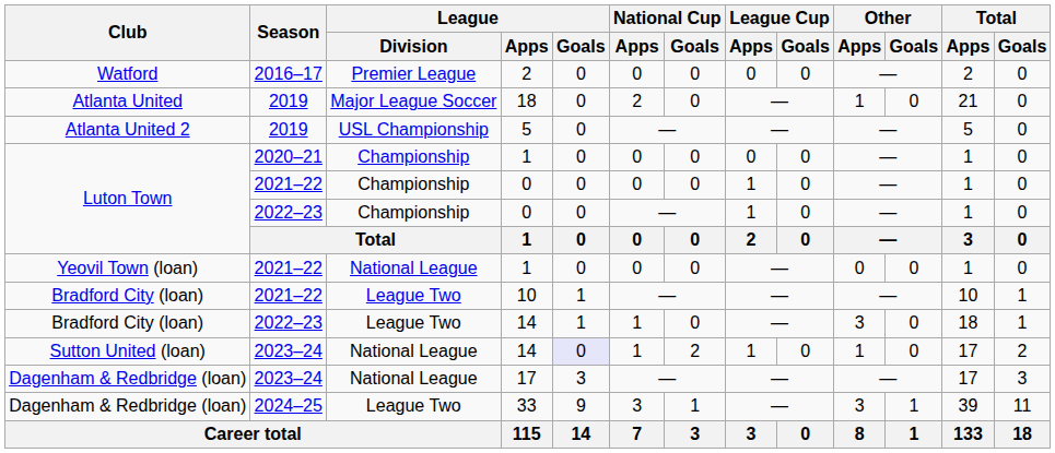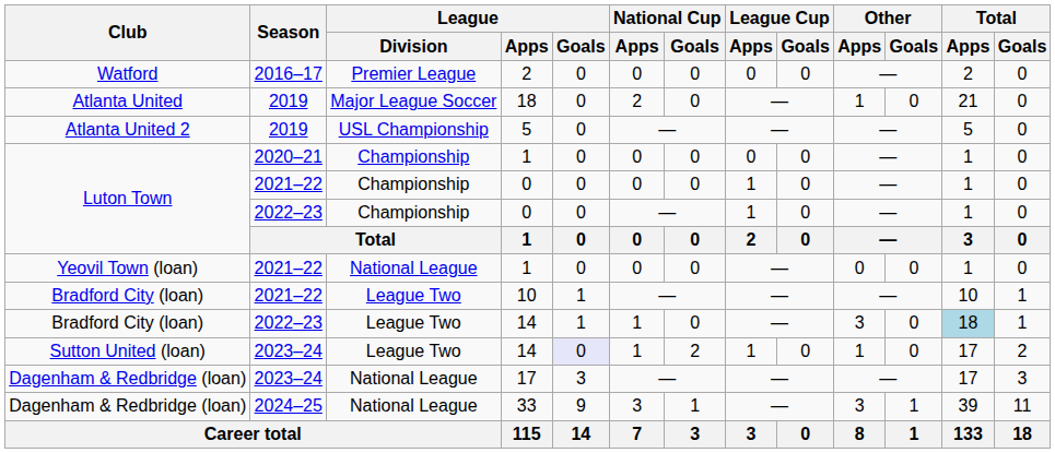 <table class=wikitable style="text-align: center">
 <tr>
 <th rowspan=2>Club</th>
 <th rowspan=2>Season</th>
 <th colspan=3>League</th>
 <th colspan=2>National Cup</th>
 <th colspan=2>League Cup</th>
 <th colspan=2>Other</th>
 <th colspan=2>Total</th>
 </tr>
 <tr>
 <th>Division</th>
 <th>Apps</th>
 <th>Goals</th>
 <th>Apps</th>
 <th>Goals</th>
 <th>Apps</th>
 <th>Goals</th>
 <th>Apps</th>
 <th>Goals</th>
 <th>Apps</th>
 <th>Goals</th>
 </tr>
 <tr>
 <td><a href='#'>Watford</a></td>
 <td><a href='#'>2016–17</a></td>
 <td><a href='#'>Premier League</a></td>
 <td>2</td>
 <td>0</td>
 <td>0</td>
 <td>0</td>
 <td>0</td>
 <td>0</td>
 <td colspan=2>—</td>
 <td>2</td>
 <td>0</td>
 </tr>
 <tr>
 <td><a href='#'>Atlanta United</a></td>
 <td><a href='#'>2019</a></td>
 <td><a href='#'>Major League Soccer</a></td>
 <td>18</td>
 <td>0</td>
 <td>2</td>
 <td>0</td>
 <td colspan=2>—</td>
 <td>1</td>
 <td>0</td>
 <td>21</td>
 <td>0</td>
 </tr>
 <tr>
 <td><a href='#'>Atlanta United 2</a></td>
 <td><a href='#'>2019</a></td>
 <td><a href='#'>USL Championship</a></td>
 <td>5</td>
 <td>0</td>
 <td colspan=2>—</td>
 <td colspan=2>—</td>
 <td colspan=2>—</td>
 <td>5</td>
 <td>0</td>
 </tr>
 <tr>
 <td rowspan=4><a href='#'>Luton Town</a></td>
 <td><a href='#'>2020–21</a></td>
 <td><a href='#'>Championship</a></td>
 <td>1</td>
 <td>0</td>
 <td>0</td>
 <td>0</td>
 <td>0</td>
 <td>0</td>
 <td colspan=2>—</td>
 <td>1</td>
 <td>0</td>
 </tr>
 <tr>
 <td><a href='#'>2021–22</a></td>
 <td>Championship</td>
 <td>0</td>
 <td>0</td>
 <td>0</td>
 <td>0</td>
 <td>1</td>
 <td>0</td>
 <td colspan=2>—</td>
 <td>1</td>
 <td>0</td>
 </tr>
 <tr>
 <td><a href='#'>2022–23</a></td>
 <td>Championship</td>
 <td>0</td>
 <td>0</td>
 <td colspan=2>—</td>
 <td>1</td>
 <td>0</td>
 <td colspan=2>—</td>
 <td>1</td>
 <td>0</td>
 </tr>
 <tr>
 <th colspan=2>Total</th>
 <th>1</th>
 <th>0</th>
 <th>0</th>
 <th>0</th>
 <th>2</th>
 <th>0</th>
 <th colspan=2>—</th>
 <th>3</th>
 <th>0</th>
 </tr>
 <tr>
 <td><a href='#'>Yeovil Town</a> (loan)</td>
 <td><a href='#'>2021–22</a></td>
 <td><a href='#'>National League</a></td>
 <td>1</td>
 <td>0</td>
 <td>0</td>
 <td>0</td>
 <td colspan=2>—</td>
 <td>0</td>
 <td>0</td>
 <td>1</td>
 <td>0</td>
 </tr>
 <tr>
 <td><a href='#'>Bradford City</a> (loan)</td>
 <td><a href='#'>2021–22</a></td>
 <td><a href='#'>League Two</a></td>
 <td>10</td>
 <td>1</td>
 <td colspan=2>—</td>
 <td colspan=2>—</td>
 <td colspan=2>—</td>
 <td>10</td>
 <td>1</td>
 </tr>
 <tr>
 <td>Bradford City (loan)</td>
 <td><a href='#'>2022–23</a></td>
 <td>League Two</td>
 <td>14</td>
 <td>1</td>
 <td>1</td>
 <td>0</td>
 <td colspan=2>—</td>
 <td>3</td>
 <td>0</td>
-<td>18</td>
+<td style="background: lightblue;">18</td>
 <td>1</td>
 </tr>
 <tr>
 <td><a href='#'>Sutton United</a> (loan)</td>
 <td><a href='#'>2023–24</a></td>
-<td>National League</td>
+<td>League Two</td>
 <td>14</td>
 <td style="background: lavender;">0</td>
 <td>1</td>
 <td>2</td>
 <td>1</td>
 <td>0</td>
 <td>1</td>
 <td>0</td>
 <td>17</td>
 <td>2</td>
 </tr>
 <tr>
 <td><a href='#'>Dagenham & Redbridge</a> (loan)</td>
 <td><a href='#'>2023–24</a></td>
 <td>National League</td>
 <td>17</td>
 <td>3</td>
 <td colspan=2>—</td>
 <td colspan=2>—</td>
 <td colspan=2>—</td>
 <td>17</td>
 <td>3</td>
 </tr>
 <tr>
 <td>Dagenham & Redbridge (loan)</td>
 <td><a href='#'>2024–25</a></td>
-<td>League Two</td>
+<td>National League</td>
 <td>33</td>
 <td>9</td>
 <td>3</td>
 <td>1</td>
 <td colspan=2>—</td>
 <td>3</td>
 <td>1</td>
 <td>39</td>
 <td>11</td>
 </tr>
 <tr>
 <th colspan=3>Career total</th>
 <th>115</th>
 <th>14</th>
 <th>7</th>
 <th>3</th>
 <th>3</th>
 <th>0</th>
 <th>8</th>
 <th>1</th>
 <th>133</th>
 <th>18</th>
 </tr>
 </table>
